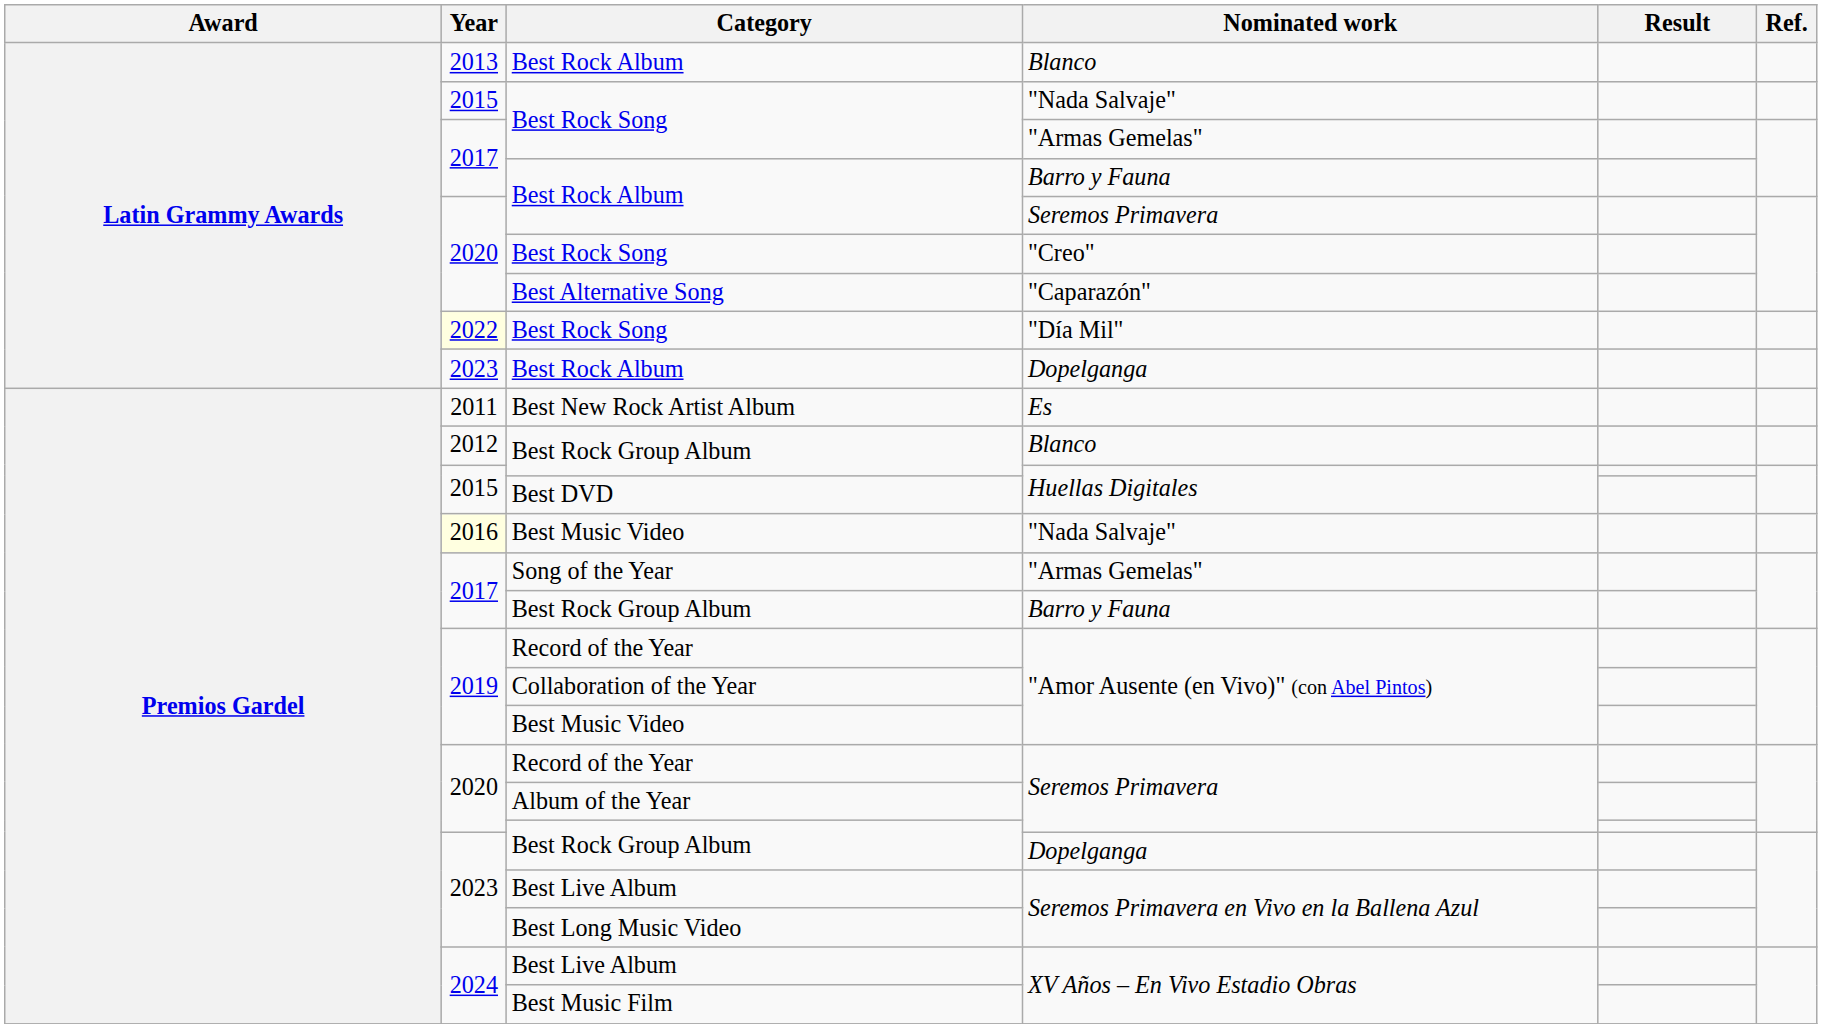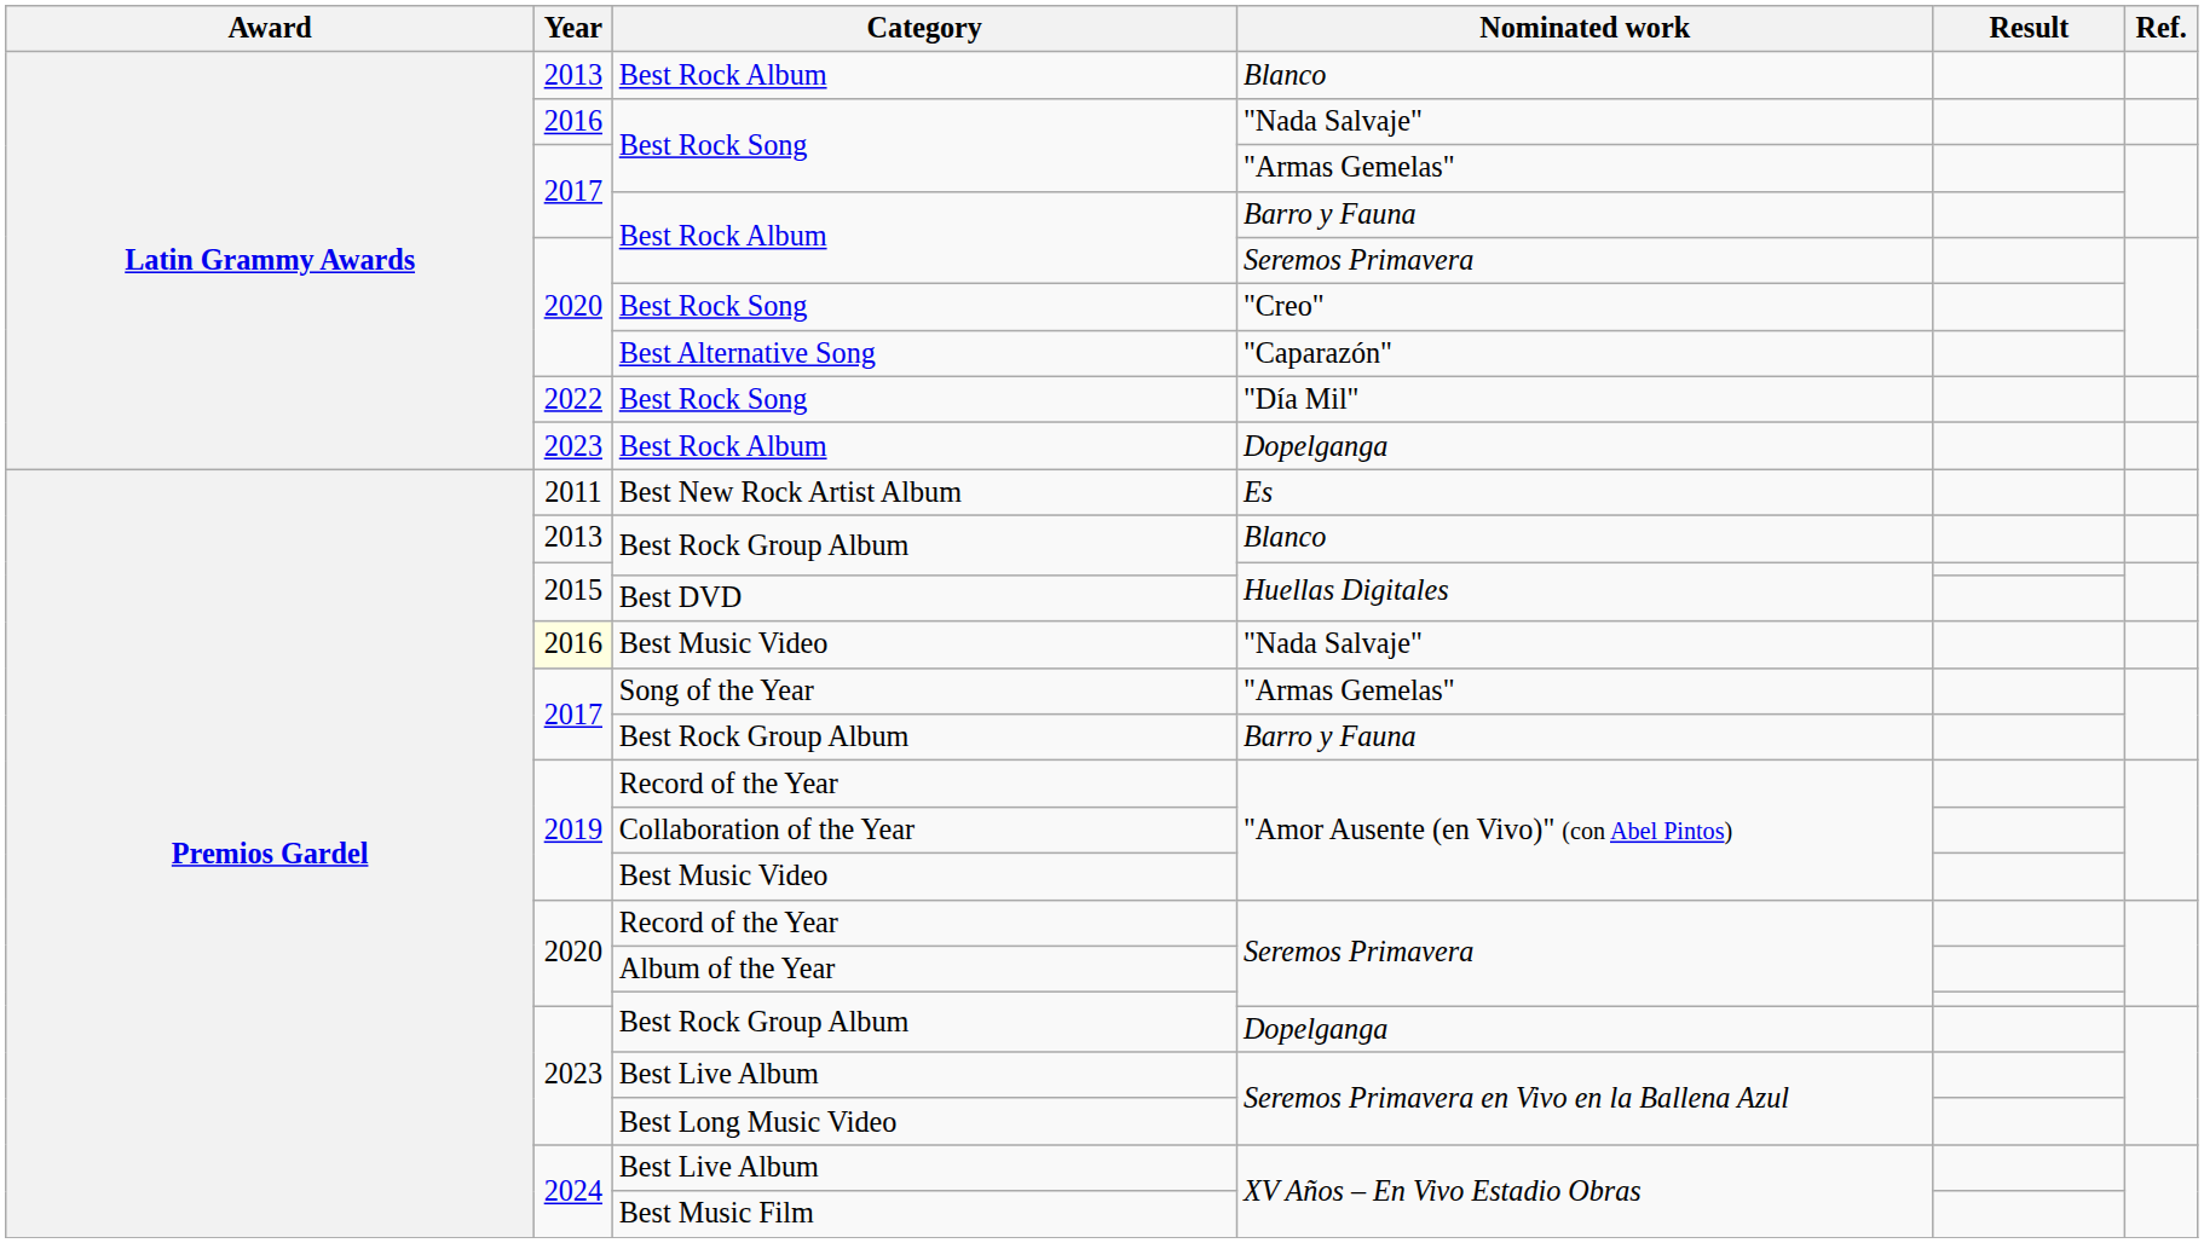 <table class="wikitable sortable plainrowheaders" style="width:95%;">
 <tr>
 <th style="width:22%;">Award</th>
 <th width=3%>Year</th>
 <th style="width:26%;">Category</th>
 <th style="width:29%;">Nominated work</th>
 <th style="width:8%;">Result</th>
 <th style="width:3%;">Ref.</th>
 </tr>
 <tr>
 <th scope="row" rowspan="9"><a href='#'>Latin Grammy Awards</a></th>
 <td style="text-align:center;"><a href='#'>2013</a></td>
 <td><a href='#'>Best Rock Album</a></td>
 <td><em>Blanco</em></td>
 <td></td>
 <td></td>
 </tr>
 <tr>
-<td style="text-align:center;"><a href='#'>2015</a></td>
+<td style="text-align:center;"><a href='#'>2016</a></td>
 <td rowspan="2"><a href='#'>Best Rock Song</a></td>
 <td>"Nada Salvaje"</td>
 <td></td>
 <td></td>
 </tr>
 <tr>
 <td rowspan="2" style="text-align:center;"><a href='#'>2017</a></td>
 <td>"Armas Gemelas"</td>
 <td></td>
 <td rowspan="2"></td>
 </tr>
 <tr>
 <td rowspan="2"><a href='#'>Best Rock Album</a></td>
 <td><em>Barro y Fauna</em></td>
 <td></td>
 </tr>
 <tr>
 <td rowspan="3" style="text-align:center;"><a href='#'>2020</a></td>
 <td><em>Seremos Primavera</em></td>
 <td></td>
 <td rowspan="3"></td>
 </tr>
 <tr>
 <td><a href='#'>Best Rock Song</a></td>
 <td>"Creo"</td>
 <td></td>
 </tr>
 <tr>
 <td><a href='#'>Best Alternative Song</a></td>
 <td>"Caparazón"</td>
 <td></td>
 </tr>
 <tr>
-<td style="background: lightyellow; text-align:center;"><a href='#'>2022</a></td>
+<td style="text-align:center;"><a href='#'>2022</a></td>
 <td><a href='#'>Best Rock Song</a></td>
 <td>"Día Mil"</td>
 <td></td>
 <td></td>
 </tr>
 <tr>
 <td align="center"><a href='#'>2023</a></td>
 <td><a href='#'>Best Rock Album</a></td>
 <td><em>Dopelganga</em></td>
 <td></td>
 <td></td>
 </tr>
 <tr>
 <th scope="row" rowspan="18"><a href='#'>Premios Gardel</a></th>
 <td style="text-align:center;">2011</td>
 <td>Best New Rock Artist Album</td>
 <td><em>Es</em></td>
 <td></td>
 <td></td>
 </tr>
 <tr>
-<td style="text-align:center;">2012</td>
+<td style="text-align:center;">2013</td>
 <td rowspan="2">Best Rock Group Album</td>
 <td><em>Blanco</em></td>
 <td></td>
 <td></td>
 </tr>
 <tr>
 <td rowspan="2" style="text-align:center;">2015</td>
 <td rowspan="2"><em>Huellas Digitales</em></td>
 <td></td>
 <td rowspan="2"></td>
 </tr>
 <tr>
 <td>Best DVD</td>
 <td></td>
 </tr>
 <tr>
 <td style="background: lightyellow; text-align:center;">2016</td>
 <td>Best Music Video</td>
 <td>"Nada Salvaje"</td>
 <td></td>
 <td></td>
 </tr>
 <tr>
 <td rowspan="2" style="text-align:center;"><a href='#'>2017</a></td>
 <td>Song of the Year</td>
 <td>"Armas Gemelas"</td>
 <td></td>
 <td rowspan="2"></td>
 </tr>
 <tr>
 <td>Best Rock Group Album</td>
 <td><em>Barro y Fauna</em></td>
 <td></td>
 </tr>
 <tr>
 <td rowspan="3" style="text-align:center;"><a href='#'>2019</a></td>
 <td>Record of the Year</td>
 <td rowspan="3">"Amor Ausente (en Vivo)" <small>(con <a href='#'>Abel Pintos</a>)</small></td>
 <td></td>
 <td rowspan="3"></td>
 </tr>
 <tr>
 <td>Collaboration of the Year</td>
 <td></td>
 </tr>
 <tr>
 <td>Best Music Video</td>
 <td></td>
 </tr>
 <tr>
 <td rowspan="3" style="text-align:center;">2020</td>
 <td>Record of the Year</td>
 <td rowspan="3"><em>Seremos Primavera</em></td>
 <td></td>
 <td rowspan="3"></td>
 </tr>
 <tr>
 <td>Album of the Year</td>
 <td></td>
 </tr>
 <tr>
 <td rowspan="2">Best Rock Group Album</td>
 <td></td>
 </tr>
 <tr>
 <td align="center" rowspan="3">2023</td>
 <td><em>Dopelganga</em></td>
 <td></td>
 <td rowspan="3"></td>
 </tr>
 <tr>
 <td>Best Live Album</td>
 <td rowspan="2"><em>Seremos Primavera en Vivo en la Ballena Azul</em></td>
 <td></td>
 </tr>
 <tr>
 <td>Best Long Music Video</td>
 <td></td>
 </tr>
 <tr>
 <td rowspan="2" align="center"><a href='#'>2024</a></td>
 <td>Best Live Album</td>
 <td rowspan="2"><em>XV Años – En Vivo Estadio Obras</em></td>
 <td></td>
 <td align="center" rowspan="2"></td>
 </tr>
 <tr>
 <td>Best Music Film</td>
 <td></td>
 </tr>
 <tr>
 </tr>
 </table>
